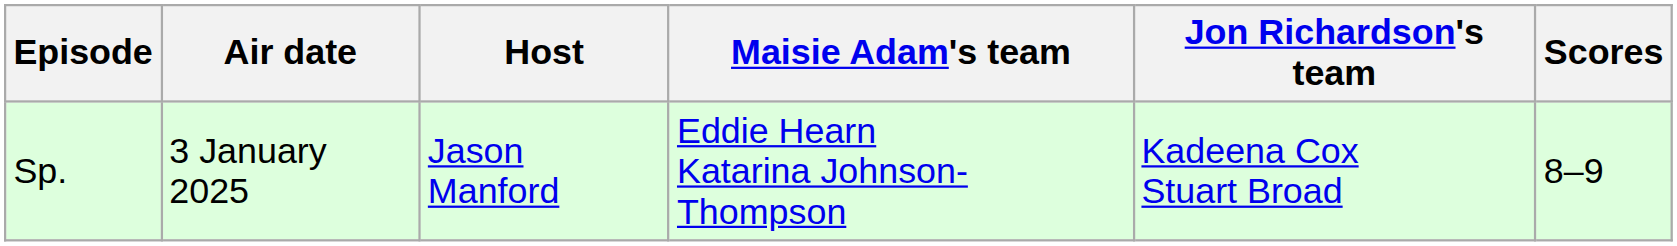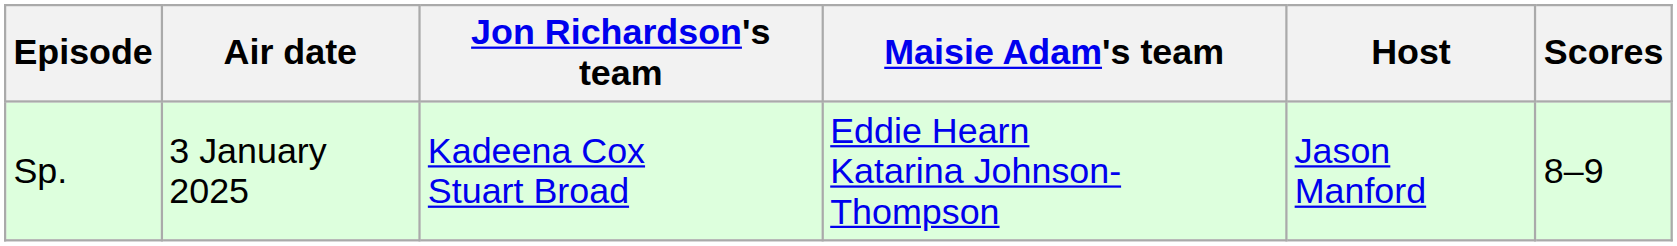 <table class="wikitable" style="width:745px;">
 <tr>
 <th>Episode</th>
 <th>Air date</th>
+<th><a href='#'>Jon Richardson</a>'s team</th>
+<th><a href='#'>Maisie Adam</a>'s team</th>
 <th>Host</th>
-<th><a href='#'>Maisie Adam</a>'s team</th>
-<th><a href='#'>Jon Richardson</a>'s team</th>
 <th>Scores</th>
 </tr>
 <tr style="background:#dfd;">
 <td>Sp.</td>
 <td>3 January 2025</td>
+<td><a href='#'>Kadeena Cox</a><br><a href='#'>Stuart Broad</a></td>
+<td><a href='#'>Eddie Hearn</a><br><a href='#'>Katarina Johnson-Thompson</a></td>
 <td><a href='#'>Jason Manford</a></td>
-<td><a href='#'>Eddie Hearn</a><br><a href='#'>Katarina Johnson-Thompson</a></td>
-<td><a href='#'>Kadeena Cox</a><br><a href='#'>Stuart Broad</a></td>
 <td>8–9</td>
 </tr>
 </table>
